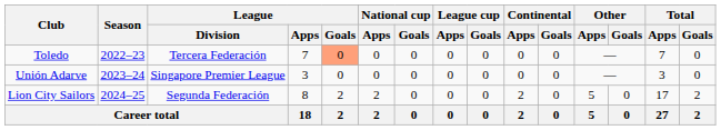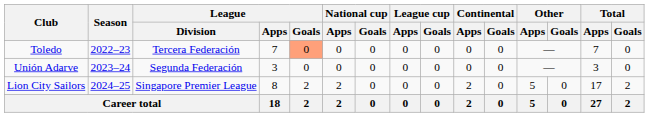 <table class="wikitable" style="text-align:center">
 <tr>
 <th rowspan="2">Club</th>
 <th rowspan="2">Season</th>
 <th colspan="3">League</th>
 <th colspan="2">National cup</th>
 <th colspan="2">League cup</th>
 <th colspan="2">Continental</th>
 <th colspan="2">Other</th>
 <th colspan="2">Total</th>
 </tr>
 <tr>
 <th>Division</th>
 <th>Apps</th>
 <th>Goals</th>
 <th>Apps</th>
 <th>Goals</th>
 <th>Apps</th>
 <th>Goals</th>
 <th>Apps</th>
 <th>Goals</th>
 <th>Apps</th>
 <th>Goals</th>
 <th>Apps</th>
 <th>Goals</th>
 </tr>
 <tr>
 <td><a href='#'>Toledo</a></td>
 <td><a href='#'>2022–23</a></td>
 <td><a href='#'>Tercera Federación</a></td>
 <td>7</td>
 <td style="background: lightsalmon;">0</td>
 <td>0</td>
 <td>0</td>
 <td>0</td>
 <td>0</td>
 <td>0</td>
 <td>0</td>
 <td colspan="2">—</td>
 <td>7</td>
 <td>0</td>
 </tr>
 <tr>
 <td><a href='#'>Unión Adarve</a></td>
 <td><a href='#'>2023–24</a></td>
-<td><a href='#'>Singapore Premier League</a></td>
+<td><a href='#'>Segunda Federación</a></td>
 <td>3</td>
 <td>0</td>
 <td>0</td>
 <td>0</td>
 <td>0</td>
 <td>0</td>
 <td>0</td>
 <td>0</td>
 <td colspan="2">—</td>
 <td>3</td>
 <td>0</td>
 </tr>
 <tr>
 <td><a href='#'>Lion City Sailors</a></td>
 <td><a href='#'>2024–25</a></td>
-<td><a href='#'>Segunda Federación</a></td>
+<td><a href='#'>Singapore Premier League</a></td>
 <td>8</td>
 <td>2</td>
 <td>2</td>
 <td>0</td>
 <td>0</td>
 <td>0</td>
 <td>2</td>
 <td>0</td>
 <td>5</td>
 <td>0</td>
 <td>17</td>
 <td>2</td>
 </tr>
 <tr>
 <th colspan="3">Career total</th>
 <th>18</th>
 <th>2</th>
 <th>2</th>
 <th>0</th>
 <th>0</th>
 <th>0</th>
 <th>2</th>
 <th>0</th>
 <th>5</th>
 <th>0</th>
 <th>27</th>
 <th>2</th>
 </tr>
 </table>
